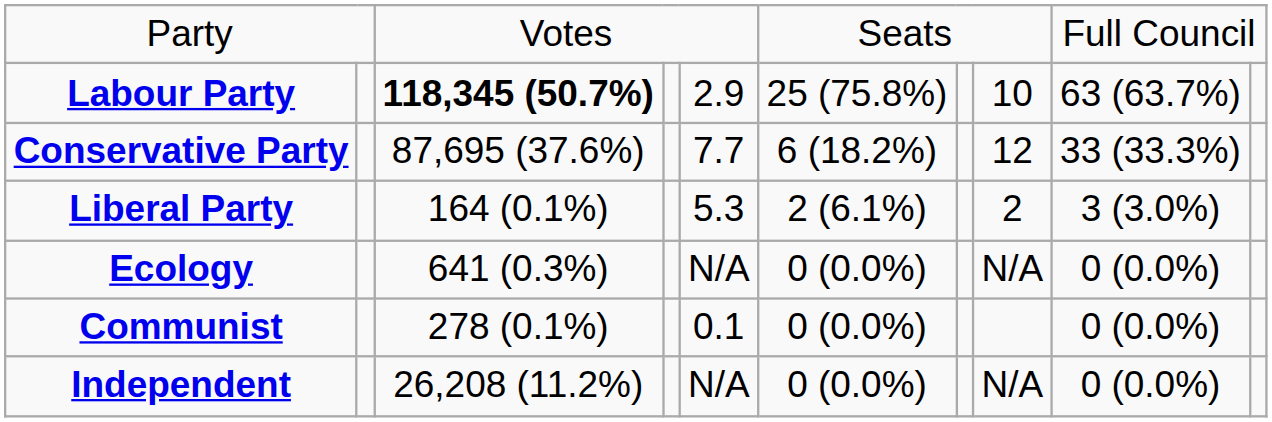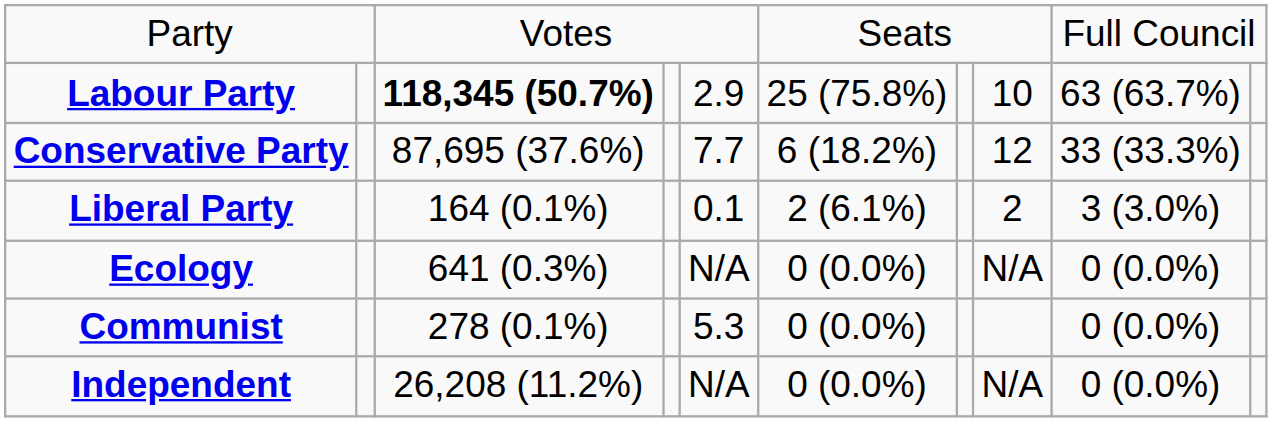 <table class=wikitable style="text-align:center;">
 <tr>
 <td colspan=2>Party</td>
 <td colspan=3>Votes</td>
 <td colspan=3>Seats</td>
 <td colspan=3>Full Council</td>
 </tr>
 <tr>
 <td><strong><a href='#'>Labour Party</a></strong></td>
 <td></td>
 <td><strong>118,345 (50.7%)</strong></td>
 <td></td>
 <td> 2.9</td>
 <td>25 (75.8%)</td>
 <td></td>
 <td> 10</td>
 <td>63 (63.7%)</td>
 <td></td>
 </tr>
 <tr>
 <td><strong><a href='#'>Conservative Party</a></strong></td>
 <td></td>
 <td>87,695 (37.6%)</td>
 <td></td>
 <td> 7.7</td>
 <td>6 (18.2%)</td>
 <td></td>
 <td> 12</td>
 <td>33 (33.3%)</td>
 <td></td>
 </tr>
 <tr>
 <td><strong><a href='#'>Liberal Party</a></strong></td>
 <td></td>
 <td>164 (0.1%)</td>
 <td></td>
-<td> 5.3</td>
+<td> 0.1</td>
 <td>2 (6.1%)</td>
 <td></td>
 <td> 2</td>
 <td>3 (3.0%)</td>
 <td></td>
 </tr>
 <tr>
 <td><strong><a href='#'>Ecology</a></strong></td>
 <td></td>
 <td>641 (0.3%)</td>
 <td></td>
 <td>N/A</td>
 <td>0 (0.0%)</td>
 <td></td>
 <td>N/A</td>
 <td>0 (0.0%)</td>
 <td></td>
 </tr>
 <tr>
 <td><strong><a href='#'>Communist</a></strong></td>
 <td></td>
 <td>278 (0.1%)</td>
 <td></td>
-<td> 0.1</td>
+<td> 5.3</td>
 <td>0 (0.0%)</td>
 <td></td>
 <td></td>
 <td>0 (0.0%)</td>
 <td></td>
 </tr>
 <tr>
 <td><strong><a href='#'>Independent</a></strong></td>
 <td></td>
 <td>26,208 (11.2%)</td>
 <td></td>
 <td>N/A</td>
 <td>0 (0.0%)</td>
 <td></td>
 <td>N/A</td>
 <td>0 (0.0%)</td>
 <td></td>
 </tr>
 </table>
